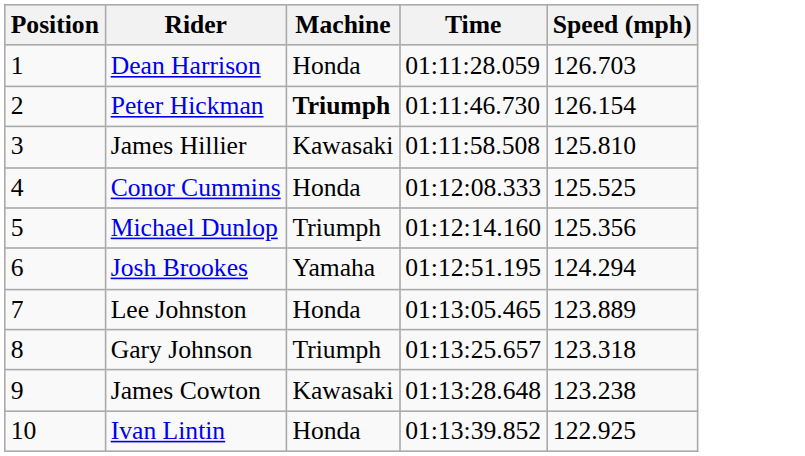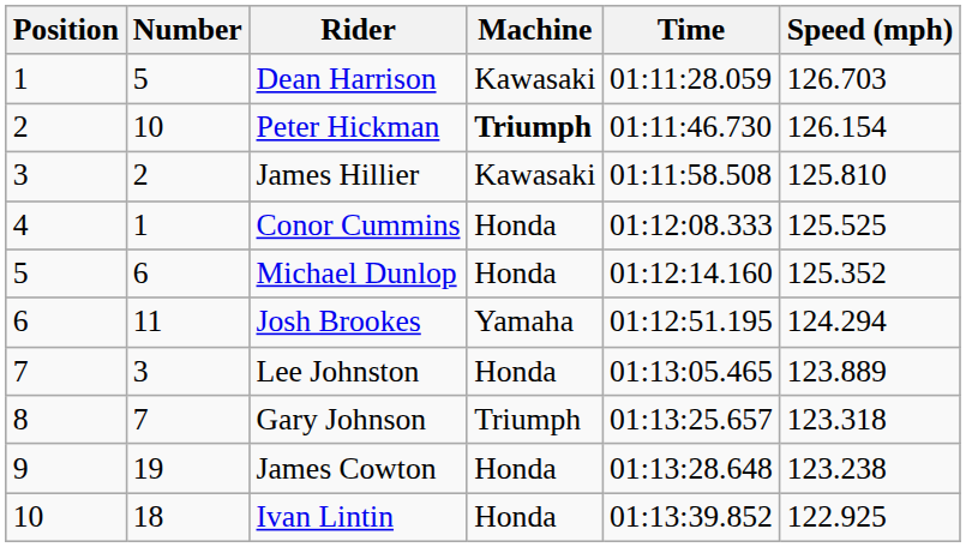 <table class="wikitable">
 <tr>
 <th>Position</th>
+<th>Number</th>
 <th>Rider</th>
 <th>Machine</th>
 <th>Time</th>
 <th>Speed (mph)</th>
 </tr>
 <tr>
 <td>1</td>
+<td>5</td>
 <td> <a href='#'>Dean Harrison</a></td>
-<td>Honda</td>
+<td>Kawasaki</td>
 <td>01:11:28.059</td>
 <td>126.703</td>
 </tr>
 <tr>
 <td>2</td>
+<td>10</td>
 <td> <a href='#'>Peter Hickman</a></td>
 <td><strong>Triumph</strong></td>
 <td>01:11:46.730</td>
 <td>126.154</td>
 </tr>
 <tr>
 <td>3</td>
+<td>2</td>
 <td> James Hillier</td>
 <td>Kawasaki</td>
 <td>01:11:58.508</td>
 <td>125.810</td>
 </tr>
 <tr>
 <td>4</td>
+<td>1</td>
 <td> <a href='#'>Conor Cummins</a></td>
 <td>Honda</td>
 <td>01:12:08.333</td>
 <td>125.525</td>
 </tr>
 <tr>
 <td>5</td>
+<td>6</td>
 <td> <a href='#'>Michael Dunlop</a></td>
-<td>Triumph</td>
+<td>Honda</td>
 <td>01:12:14.160</td>
-<td>125.356</td>
+<td>125.352</td>
 </tr>
 <tr>
 <td>6</td>
+<td>11</td>
 <td> <a href='#'>Josh Brookes</a></td>
 <td>Yamaha</td>
 <td>01:12:51.195</td>
 <td>124.294</td>
 </tr>
 <tr>
 <td>7</td>
+<td>3</td>
 <td> Lee Johnston</td>
 <td>Honda</td>
 <td>01:13:05.465</td>
 <td>123.889</td>
 </tr>
 <tr>
 <td>8</td>
+<td>7</td>
 <td> Gary Johnson</td>
 <td>Triumph</td>
 <td>01:13:25.657</td>
 <td>123.318</td>
 </tr>
 <tr>
 <td>9</td>
+<td>19</td>
 <td> James Cowton</td>
-<td>Kawasaki</td>
+<td>Honda</td>
 <td>01:13:28.648</td>
 <td>123.238</td>
 </tr>
 <tr>
 <td>10</td>
+<td>18</td>
 <td> <a href='#'>Ivan Lintin</a></td>
 <td>Honda</td>
 <td>01:13:39.852</td>
 <td>122.925</td>
 </tr>
 </table>
